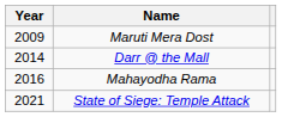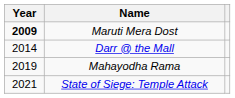 <table class="wikitable" style="text-align:center;">
 <tr>
 <th style="width:50px;">Year</th>
 <th style="width:250px;">Name</th>
 <th scope="col" class="unsortable"></th>
 </tr>
 <tr>
-<td>2009</td>
+<td><strong>2009</strong></td>
 <td><em>Maruti Mera Dost</em></td>
 <td></td>
 </tr>
 <tr>
 <td>2014</td>
 <td><em><a href='#'>Darr @ the Mall</a></em></td>
 <td></td>
 </tr>
 <tr>
-<td>2016</td>
+<td>2019</td>
 <td><em>Mahayodha Rama</em></td>
 <td></td>
 </tr>
 <tr>
 <td>2021</td>
 <td><em><a href='#'>State of Siege: Temple Attack</a></em></td>
 <td></td>
 </tr>
 </table>
